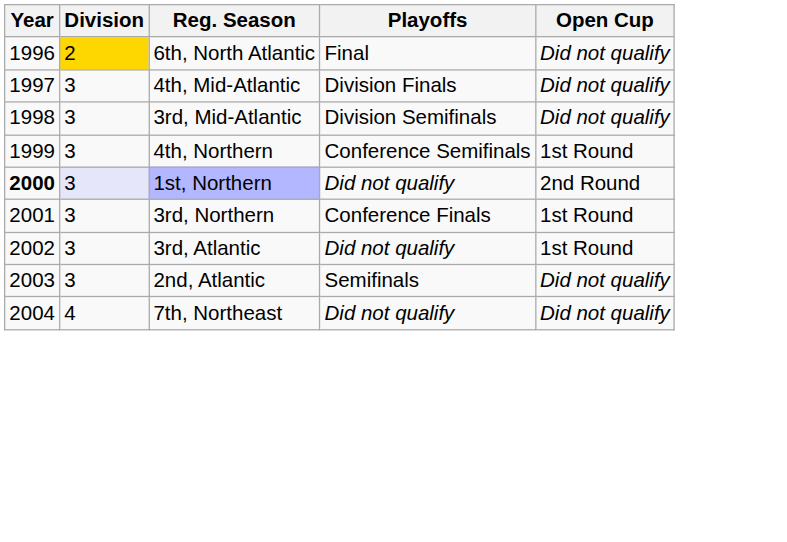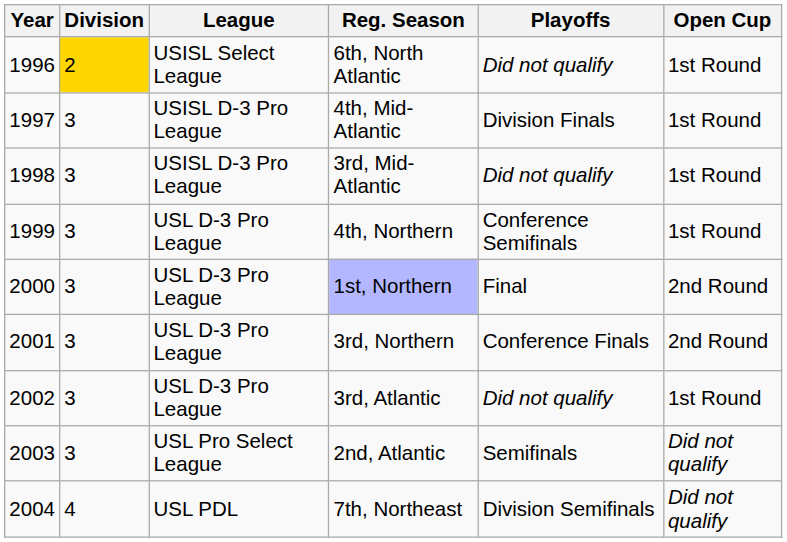 <table class="wikitable">
 <tr>
 <th>Year</th>
 <th>Division</th>
+<th>League</th>
 <th>Reg. Season</th>
 <th>Playoffs</th>
 <th>Open Cup</th>
 </tr>
 <tr>
 <td>1996</td>
 <td style="background: gold;">2</td>
+<td>USISL Select League</td>
 <td>6th, North Atlantic</td>
-<td>Final</td>
 <td><em>Did not qualify</em></td>
+<td>1st Round</td>
 </tr>
 <tr>
 <td>1997</td>
 <td>3</td>
+<td>USISL D-3 Pro League</td>
 <td>4th, Mid-Atlantic</td>
 <td>Division Finals</td>
-<td><em>Did not qualify</em></td>
+<td>1st Round</td>
 </tr>
 <tr>
 <td>1998</td>
 <td>3</td>
+<td>USISL D-3 Pro League</td>
 <td>3rd, Mid-Atlantic</td>
-<td>Division Semifinals</td>
 <td><em>Did not qualify</em></td>
+<td>1st Round</td>
 </tr>
 <tr>
 <td>1999</td>
 <td>3</td>
+<td>USL D-3 Pro League</td>
 <td>4th, Northern</td>
 <td>Conference Semifinals</td>
 <td>1st Round</td>
 </tr>
 <tr>
-<td><strong>2000</strong></td>
-<td style="background: lavender;">3</td>
+<td>2000</td>
+<td>3</td>
+<td>USL D-3 Pro League</td>
 <td bgcolor="B3B7FF">1st, Northern</td>
-<td><em>Did not qualify</em></td>
+<td>Final</td>
 <td>2nd Round</td>
 </tr>
 <tr>
 <td>2001</td>
 <td>3</td>
+<td>USL D-3 Pro League</td>
 <td>3rd, Northern</td>
 <td>Conference Finals</td>
-<td>1st Round</td>
+<td>2nd Round</td>
 </tr>
 <tr>
 <td>2002</td>
 <td>3</td>
+<td>USL D-3 Pro League</td>
 <td>3rd, Atlantic</td>
 <td><em>Did not qualify</em></td>
 <td>1st Round</td>
 </tr>
 <tr>
 <td>2003</td>
 <td>3</td>
+<td>USL Pro Select League</td>
 <td>2nd, Atlantic</td>
 <td>Semifinals</td>
 <td><em>Did not qualify</em></td>
 </tr>
 <tr>
 <td>2004</td>
 <td>4</td>
+<td>USL PDL</td>
 <td>7th, Northeast</td>
-<td><em>Did not qualify</em></td>
+<td>Division Semifinals</td>
 <td><em>Did not qualify</em></td>
 </tr>
 </table>
